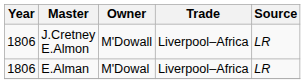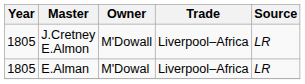 <table class=" wikitable">
 <tr>
 <th>Year</th>
 <th>Master</th>
 <th>Owner</th>
 <th>Trade</th>
 <th>Source</th>
 </tr>
 <tr>
-<td>1806</td>
+<td>1805</td>
 <td>J.Cretney<br>E.Almon</td>
 <td>M'Dowall</td>
 <td>Liverpool–Africa</td>
 <td><em>LR</em></td>
 </tr>
 <tr>
-<td>1806</td>
+<td>1805</td>
 <td>E.Alman</td>
 <td>M'Dowal</td>
 <td>Liverpool–Africa</td>
 <td><em>LR</em></td>
 </tr>
 <tr>
 </tr>
 </table>
